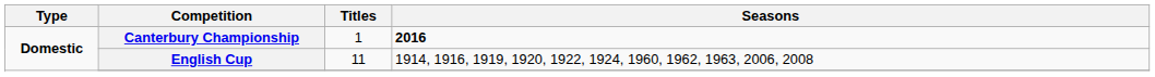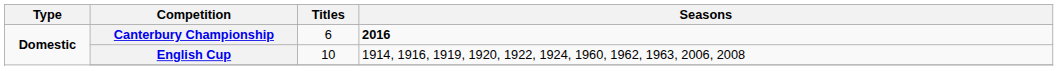 <table class="wikitable plainrowheaders" style="font-size:95%; text-align:center;">
 <tr>
 <th style="width: 1%;">Type</th>
 <th style="width: 5%;">Competition</th>
 <th style="width: 1%;">Titles</th>
 <th style="width: 21%;">Seasons</th>
 </tr>
 <tr>
 <td rowspan="6"><strong>Domestic</strong></td>
 <th scope=col><a href='#'>Canterbury Championship</a></th>
-<td align="center">1</td>
+<td align="center">6</td>
 <td align="left"><strong>2016</strong></td>
 </tr>
 <tr>
 <th scope=col><a href='#'>English Cup</a></th>
-<td align="center">11</td>
+<td align="center">10</td>
 <td align="left">1914, 1916, 1919, 1920, 1922, 1924, 1960, 1962, 1963, 2006, 2008</td>
 </tr>
 <tr>
 </tr>
 </table>
